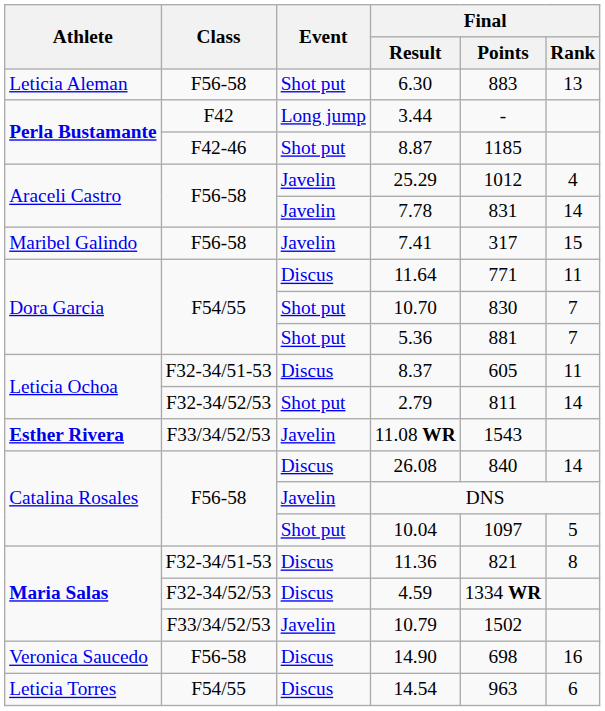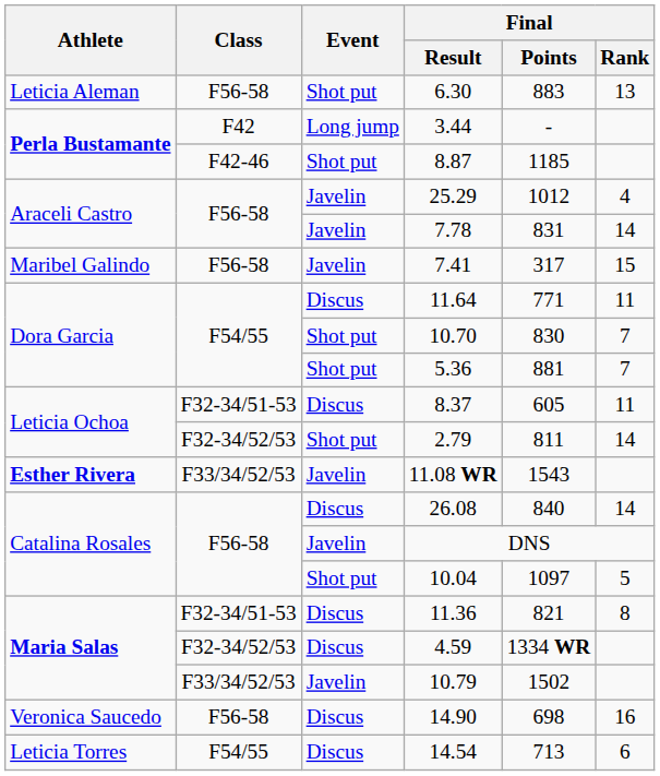 <table class=wikitable style="font-size:90%">
 <tr>
 <th rowspan="2">Athlete</th>
 <th rowspan="2">Class</th>
 <th rowspan="2">Event</th>
 <th colspan="3">Final</th>
 </tr>
 <tr>
 <th>Result</th>
 <th>Points</th>
 <th>Rank</th>
 </tr>
 <tr>
 <td><a href='#'>Leticia Aleman</a></td>
 <td style="text-align:center;">F56-58</td>
 <td><a href='#'>Shot put</a></td>
 <td style="text-align:center;">6.30</td>
 <td style="text-align:center;">883</td>
 <td style="text-align:center;">13</td>
 </tr>
 <tr>
 <td rowspan="2"><strong><a href='#'>Perla Bustamante</a></strong></td>
 <td style="text-align:center;">F42</td>
 <td><a href='#'>Long jump</a></td>
 <td style="text-align:center;">3.44</td>
 <td style="text-align:center;">-</td>
 <td style="text-align:center;"></td>
 </tr>
 <tr>
 <td style="text-align:center;">F42-46</td>
 <td><a href='#'>Shot put</a></td>
 <td style="text-align:center;">8.87</td>
 <td style="text-align:center;">1185</td>
 <td style="text-align:center;"></td>
 </tr>
 <tr>
 <td rowspan="2"><a href='#'>Araceli Castro</a></td>
 <td rowspan="2" style="text-align:center;">F56-58</td>
 <td><a href='#'>Javelin</a></td>
 <td style="text-align:center;">25.29</td>
 <td style="text-align:center;">1012</td>
 <td style="text-align:center;">4</td>
 </tr>
 <tr>
 <td><a href='#'>Javelin</a></td>
 <td style="text-align:center;">7.78</td>
 <td style="text-align:center;">831</td>
 <td style="text-align:center;">14</td>
 </tr>
 <tr>
 <td><a href='#'>Maribel Galindo</a></td>
 <td style="text-align:center;">F56-58</td>
 <td><a href='#'>Javelin</a></td>
 <td style="text-align:center;">7.41</td>
 <td style="text-align:center;">317</td>
 <td style="text-align:center;">15</td>
 </tr>
 <tr>
 <td rowspan="3"><a href='#'>Dora Garcia</a></td>
 <td rowspan="3" style="text-align:center;">F54/55</td>
 <td><a href='#'>Discus</a></td>
 <td style="text-align:center;">11.64</td>
 <td style="text-align:center;">771</td>
 <td style="text-align:center;">11</td>
 </tr>
 <tr>
 <td><a href='#'>Shot put</a></td>
 <td style="text-align:center;">10.70</td>
 <td style="text-align:center;">830</td>
 <td style="text-align:center;">7</td>
 </tr>
 <tr>
 <td><a href='#'>Shot put</a></td>
 <td style="text-align:center;">5.36</td>
 <td style="text-align:center;">881</td>
 <td style="text-align:center;">7</td>
 </tr>
 <tr>
 <td rowspan="2"><a href='#'>Leticia Ochoa</a></td>
 <td style="text-align:center;">F32-34/51-53</td>
 <td><a href='#'>Discus</a></td>
 <td style="text-align:center;">8.37</td>
 <td style="text-align:center;">605</td>
 <td style="text-align:center;">11</td>
 </tr>
 <tr>
 <td style="text-align:center;">F32-34/52/53</td>
 <td><a href='#'>Shot put</a></td>
 <td style="text-align:center;">2.79</td>
 <td style="text-align:center;">811</td>
 <td style="text-align:center;">14</td>
 </tr>
 <tr>
 <td><strong><a href='#'>Esther Rivera</a></strong></td>
 <td style="text-align:center;">F33/34/52/53</td>
 <td><a href='#'>Javelin</a></td>
 <td style="text-align:center;">11.08 <strong>WR</strong></td>
 <td style="text-align:center;">1543</td>
 <td style="text-align:center;"></td>
 </tr>
 <tr>
 <td rowspan="3"><a href='#'>Catalina Rosales</a></td>
 <td rowspan="3" style="text-align:center;">F56-58</td>
 <td><a href='#'>Discus</a></td>
 <td style="text-align:center;">26.08</td>
 <td style="text-align:center;">840</td>
 <td style="text-align:center;">14</td>
 </tr>
 <tr>
 <td><a href='#'>Javelin</a></td>
 <td style="text-align:center;" colspan="3">DNS</td>
 </tr>
 <tr>
 <td><a href='#'>Shot put</a></td>
 <td style="text-align:center;">10.04</td>
 <td style="text-align:center;">1097</td>
 <td style="text-align:center;">5</td>
 </tr>
 <tr>
 <td rowspan="3"><strong><a href='#'>Maria Salas</a></strong></td>
 <td style="text-align:center;">F32-34/51-53</td>
 <td><a href='#'>Discus</a></td>
 <td style="text-align:center;">11.36</td>
 <td style="text-align:center;">821</td>
 <td style="text-align:center;">8</td>
 </tr>
 <tr>
 <td style="text-align:center;">F32-34/52/53</td>
 <td><a href='#'>Discus</a></td>
 <td style="text-align:center;">4.59</td>
 <td style="text-align:center;">1334 <strong>WR</strong></td>
 <td style="text-align:center;"></td>
 </tr>
 <tr>
 <td style="text-align:center;">F33/34/52/53</td>
 <td><a href='#'>Javelin</a></td>
 <td style="text-align:center;">10.79</td>
 <td style="text-align:center;">1502</td>
 <td style="text-align:center;"></td>
 </tr>
 <tr>
 <td><a href='#'>Veronica Saucedo</a></td>
 <td style="text-align:center;">F56-58</td>
 <td><a href='#'>Discus</a></td>
 <td style="text-align:center;">14.90</td>
 <td style="text-align:center;">698</td>
 <td style="text-align:center;">16</td>
 </tr>
 <tr>
 <td><a href='#'>Leticia Torres</a></td>
 <td style="text-align:center;">F54/55</td>
 <td><a href='#'>Discus</a></td>
 <td style="text-align:center;">14.54</td>
-<td style="text-align:center;">963</td>
+<td style="text-align:center;">713</td>
 <td style="text-align:center;">6</td>
 </tr>
 </table>
